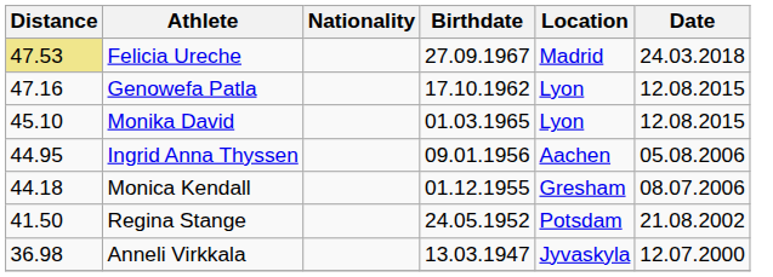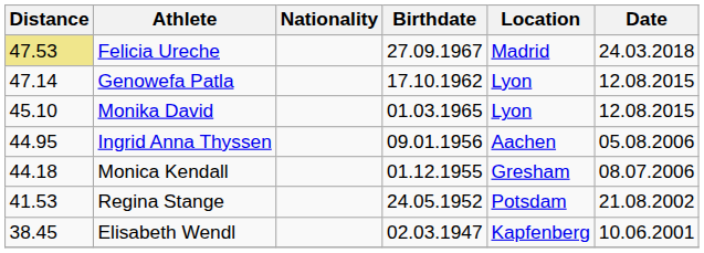 <table class="wikitable">
 <tr>
 <th>Distance</th>
 <th>Athlete</th>
 <th>Nationality</th>
 <th>Birthdate</th>
 <th>Location</th>
 <th>Date</th>
 </tr>
 <tr>
 <td style="background: khaki;">47.53</td>
 <td><a href='#'>Felicia Ureche</a></td>
 <td></td>
 <td>27.09.1967</td>
 <td><a href='#'>Madrid</a></td>
 <td>24.03.2018</td>
 </tr>
 <tr>
-<td>47.16</td>
+<td>47.14</td>
 <td><a href='#'>Genowefa Patla</a></td>
 <td></td>
 <td>17.10.1962</td>
 <td><a href='#'>Lyon</a></td>
 <td>12.08.2015</td>
 </tr>
 <tr>
 <td>45.10</td>
 <td><a href='#'>Monika David</a></td>
 <td></td>
 <td>01.03.1965</td>
 <td><a href='#'>Lyon</a></td>
 <td>12.08.2015</td>
 </tr>
 <tr>
 <td>44.95</td>
 <td><a href='#'>Ingrid Anna Thyssen</a></td>
 <td></td>
 <td>09.01.1956</td>
 <td><a href='#'>Aachen</a></td>
 <td>05.08.2006</td>
 </tr>
 <tr>
 <td>44.18</td>
 <td>Monica Kendall</td>
 <td></td>
 <td>01.12.1955</td>
 <td><a href='#'>Gresham</a></td>
 <td>08.07.2006</td>
 </tr>
 <tr>
-<td>41.50</td>
+<td>41.53</td>
 <td>Regina Stange</td>
 <td></td>
 <td>24.05.1952</td>
 <td><a href='#'>Potsdam</a></td>
 <td>21.08.2002</td>
 </tr>
 <tr>
-<td>36.98</td>
-<td>Anneli Virkkala</td>
+<td>38.45</td>
+<td>Elisabeth Wendl</td>
 <td></td>
-<td>13.03.1947</td>
-<td><a href='#'>Jyvaskyla</a></td>
-<td>12.07.2000</td>
+<td>02.03.1947</td>
+<td><a href='#'>Kapfenberg</a></td>
+<td>10.06.2001</td>
 </tr>
 <tr>
 </tr>
 </table>
